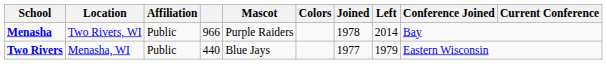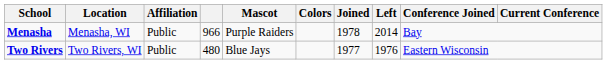 <table class="wikitable sortable">
 <tr>
 <th>School</th>
 <th>Location</th>
 <th>Affiliation</th>
 <th></th>
 <th>Mascot</th>
 <th>Colors</th>
 <th>Joined</th>
 <th>Left</th>
 <th>Conference Joined</th>
 <th>Current Conference</th>
 </tr>
 <tr>
 <td><a href='#'><strong>Menasha</strong></a></td>
-<td><a href='#'>Two Rivers, WI</a></td>
+<td><a href='#'>Menasha, WI</a></td>
 <td>Public</td>
 <td>966</td>
 <td>Purple Raiders</td>
 <td> </td>
 <td>1978</td>
 <td>2014</td>
 <td colspan="2"><a href='#'>Bay</a></td>
 </tr>
 <tr>
 <td><a href='#'><strong>Two Rivers</strong></a></td>
-<td><a href='#'>Menasha, WI</a></td>
+<td><a href='#'>Two Rivers, WI</a></td>
 <td>Public</td>
-<td>440</td>
+<td>480</td>
 <td>Blue Jays</td>
 <td> </td>
 <td>1977</td>
-<td>1979</td>
+<td>1976</td>
 <td colspan="2"><a href='#'>Eastern Wisconsin</a></td>
 </tr>
 </table>
